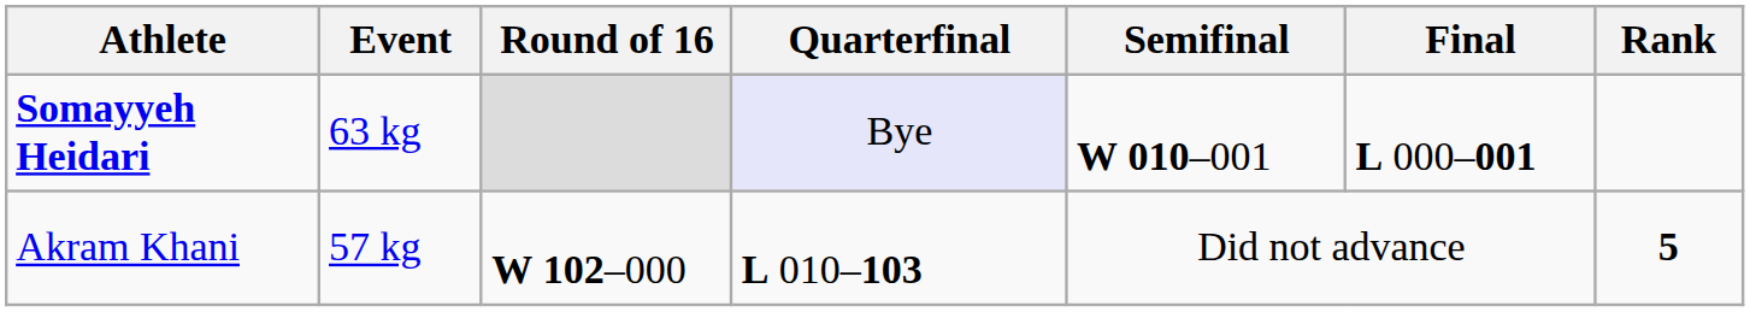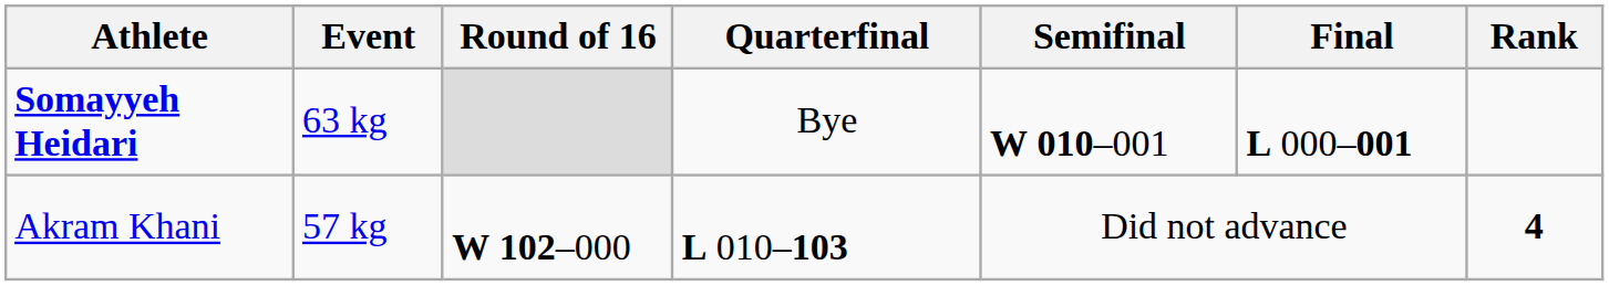 <table class="wikitable" width="98%" style="text-align:left; font-size:90%">
 <tr>
 <th width="11%">Athlete</th>
 <th width="4%">Event</th>
 <th width="9%">Round of 16</th>
 <th width="9%">Quarterfinal</th>
 <th width="9%">Semifinal</th>
 <th width="9%">Final</th>
 <th width="3%">Rank</th>
 </tr>
 <tr>
 <td><strong><a href='#'>Somayyeh Heidari</a></strong></td>
 <td><a href='#'>63 kg</a></td>
 <td bgcolor=#DCDCDC></td>
-<td align=center style="background: lavender;">Bye</td>
+<td align=center>Bye</td>
 <td><br><strong>W</strong> <strong>010</strong>–001</td>
 <td><br><strong>L</strong> 000–<strong>001</strong></td>
 <td align=center></td>
 </tr>
 <tr>
 <td><a href='#'>Akram Khani</a></td>
 <td><a href='#'>57 kg</a></td>
 <td><br><strong>W</strong> <strong>102</strong>–000</td>
 <td><br><strong>L</strong> 010–<strong>103</strong></td>
 <td colspan=2 align=center>Did not advance</td>
-<td align=center><strong>5</strong></td>
+<td align=center><strong>4</strong></td>
 </tr>
 </table>
